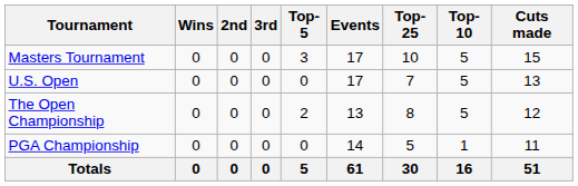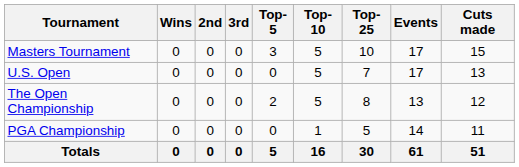 <table class=wikitable style=text-align:center>
 <tr>
 <th>Tournament</th>
 <th>Wins</th>
 <th>2nd</th>
 <th>3rd</th>
 <th>Top-5</th>
+<th>Top-10</th>
+<th>Top-25</th>
 <th>Events</th>
-<th>Top-25</th>
-<th>Top-10</th>
 <th>Cuts made</th>
 </tr>
 <tr>
 <td align=left><a href='#'>Masters Tournament</a></td>
 <td>0</td>
 <td>0</td>
 <td>0</td>
 <td>3</td>
+<td>5</td>
+<td>10</td>
 <td>17</td>
-<td>10</td>
-<td>5</td>
 <td>15</td>
 </tr>
 <tr>
 <td align=left><a href='#'>U.S. Open</a></td>
 <td>0</td>
 <td>0</td>
 <td>0</td>
 <td>0</td>
+<td>5</td>
+<td>7</td>
 <td>17</td>
-<td>7</td>
-<td>5</td>
 <td>13</td>
 </tr>
 <tr>
 <td align=left><a href='#'>The Open Championship</a></td>
 <td>0</td>
 <td>0</td>
 <td>0</td>
 <td>2</td>
+<td>5</td>
+<td>8</td>
 <td>13</td>
-<td>8</td>
-<td>5</td>
 <td>12</td>
 </tr>
 <tr>
 <td align=left><a href='#'>PGA Championship</a></td>
 <td>0</td>
 <td>0</td>
 <td>0</td>
 <td>0</td>
+<td>1</td>
+<td>5</td>
 <td>14</td>
-<td>5</td>
-<td>1</td>
 <td>11</td>
 </tr>
 <tr>
 <th>Totals</th>
 <th>0</th>
 <th>0</th>
 <th>0</th>
 <th>5</th>
+<th>16</th>
+<th>30</th>
 <th>61</th>
-<th>30</th>
-<th>16</th>
 <th>51</th>
 </tr>
 </table>
